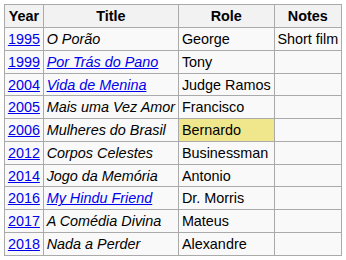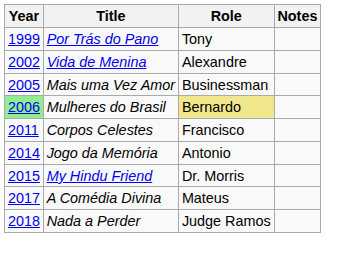 <table class="wikitable" style="font-size: 90%;">
 <tr>
 <th>Year</th>
 <th>Title</th>
 <th>Role</th>
 <th>Notes</th>
 </tr>
 <tr>
-<td><a href='#'>1995</a></td>
-<td><em>O Porão</em></td>
-<td>George</td>
-<td>Short film</td>
-</tr>
-<tr>
 <td><a href='#'>1999</a></td>
 <td><em><a href='#'>Por Trás do Pano</a></em></td>
 <td>Tony</td>
 <td></td>
 </tr>
 <tr>
-<td><a href='#'>2004</a></td>
+<td><a href='#'>2002</a></td>
 <td><em><a href='#'>Vida de Menina</a></em></td>
-<td>Judge Ramos</td>
+<td>Alexandre</td>
 <td></td>
 </tr>
 <tr>
 <td><a href='#'>2005</a></td>
 <td><em>Mais uma Vez Amor</em></td>
-<td>Francisco</td>
+<td>Businessman</td>
 <td></td>
 </tr>
 <tr>
-<td><a href='#'>2006</a></td>
+<td style="background: lightgreen;"><a href='#'>2006</a></td>
 <td><em>Mulheres do Brasil</em></td>
 <td style="background: khaki;">Bernardo</td>
 <td></td>
 </tr>
 <tr>
-<td><a href='#'>2012</a></td>
+<td><a href='#'>2011</a></td>
 <td><em>Corpos Celestes</em></td>
-<td>Businessman</td>
+<td>Francisco</td>
 <td></td>
 </tr>
 <tr>
 <td><a href='#'>2014</a></td>
 <td><em>Jogo da Memória </em></td>
 <td>Antonio</td>
 <td></td>
 </tr>
 <tr>
-<td><a href='#'>2016</a></td>
+<td><a href='#'>2015</a></td>
 <td><em><a href='#'>My Hindu Friend</a></em></td>
 <td>Dr. Morris</td>
 <td></td>
 </tr>
 <tr>
 <td><a href='#'>2017</a></td>
 <td><em>A Comédia Divina</em></td>
 <td>Mateus</td>
 <td></td>
 </tr>
 <tr>
 <td><a href='#'>2018</a></td>
 <td><em>Nada a Perder</em></td>
-<td>Alexandre</td>
+<td>Judge Ramos</td>
 <td></td>
 </tr>
 <tr>
 </tr>
 </table>
